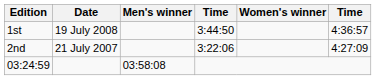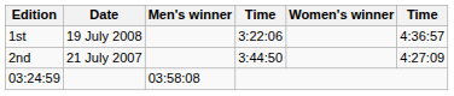 <table class="wikitable">
 <tr>
 <th>Edition</th>
 <th>Date</th>
 <th>Men's winner</th>
 <th>Time</th>
 <th>Women's winner</th>
 <th>Time</th>
 </tr>
 <tr>
 <td>1st</td>
 <td>19 July 2008</td>
 <td></td>
-<td>3:44:50</td>
+<td>3:22:06</td>
 <td></td>
 <td>4:36:57</td>
 </tr>
 <tr>
 <td>2nd</td>
 <td>21 July 2007</td>
 <td></td>
-<td>3:22:06</td>
+<td>3:44:50</td>
 <td></td>
 <td>4:27:09</td>
 </tr>
 <tr>
 <td>03:24:59</td>
 <td></td>
 <td>03:58:08</td>
 </tr>
 </table>
